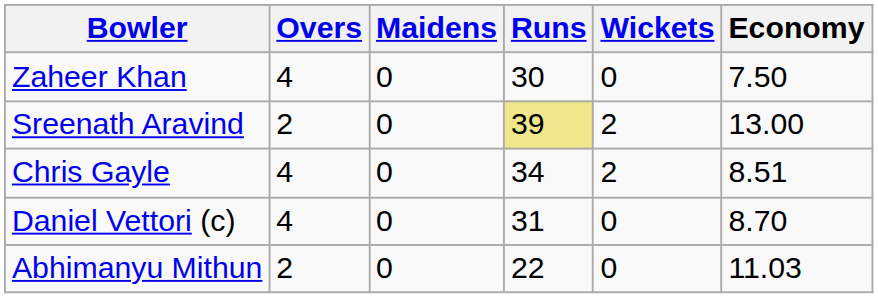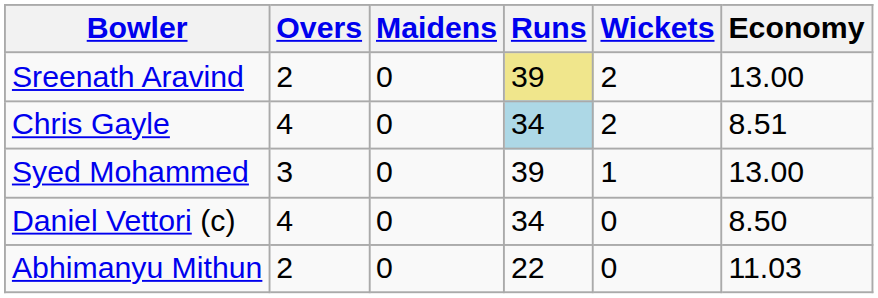 <table class="wikitable">
 <tr>
 <th><a href='#'>Bowler</a></th>
 <th><a href='#'>Overs</a></th>
 <th><a href='#'>Maidens</a></th>
 <th><a href='#'>Runs</a></th>
 <th><a href='#'>Wickets</a></th>
 <th>Economy</th>
-</tr>
-<tr>
-<td><a href='#'>Zaheer Khan</a></td>
-<td>4</td>
-<td>0</td>
-<td>30</td>
-<td>0</td>
-<td>7.50</td>
 </tr>
 <tr>
 <td><a href='#'>Sreenath Aravind</a></td>
 <td>2</td>
 <td>0</td>
 <td style="background: khaki;">39</td>
 <td>2</td>
 <td>13.00</td>
 </tr>
 <tr>
 <td><a href='#'>Chris Gayle</a></td>
 <td>4</td>
 <td>0</td>
-<td>34</td>
+<td style="background: lightblue;">34</td>
 <td>2</td>
 <td>8.51</td>
+</tr>
+<tr>
+<td><a href='#'>Syed Mohammed</a></td>
+<td>3</td>
+<td>0</td>
+<td>39</td>
+<td>1</td>
+<td>13.00</td>
 </tr>
 <tr>
 <td><a href='#'>Daniel Vettori</a> (c)</td>
 <td>4</td>
 <td>0</td>
-<td>31</td>
+<td>34</td>
 <td>0</td>
-<td>8.70</td>
+<td>8.50</td>
 </tr>
 <tr>
 <td><a href='#'>Abhimanyu Mithun</a></td>
 <td>2</td>
 <td>0</td>
 <td>22</td>
 <td>0</td>
 <td>11.03</td>
 </tr>
 </table>
